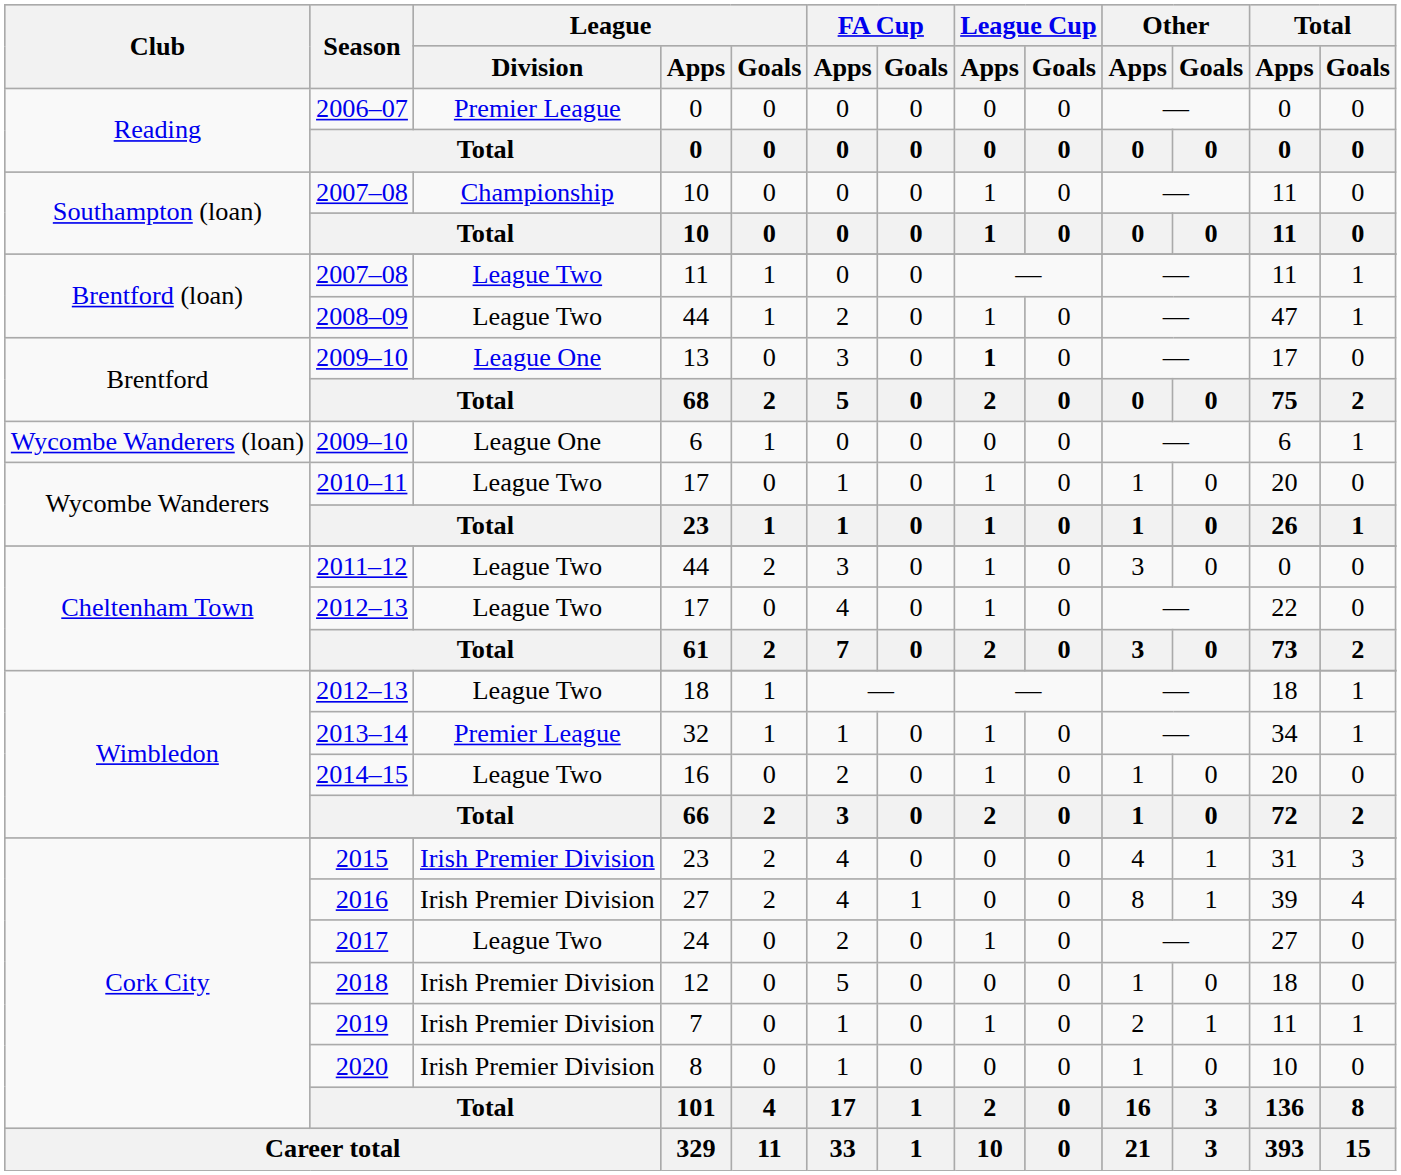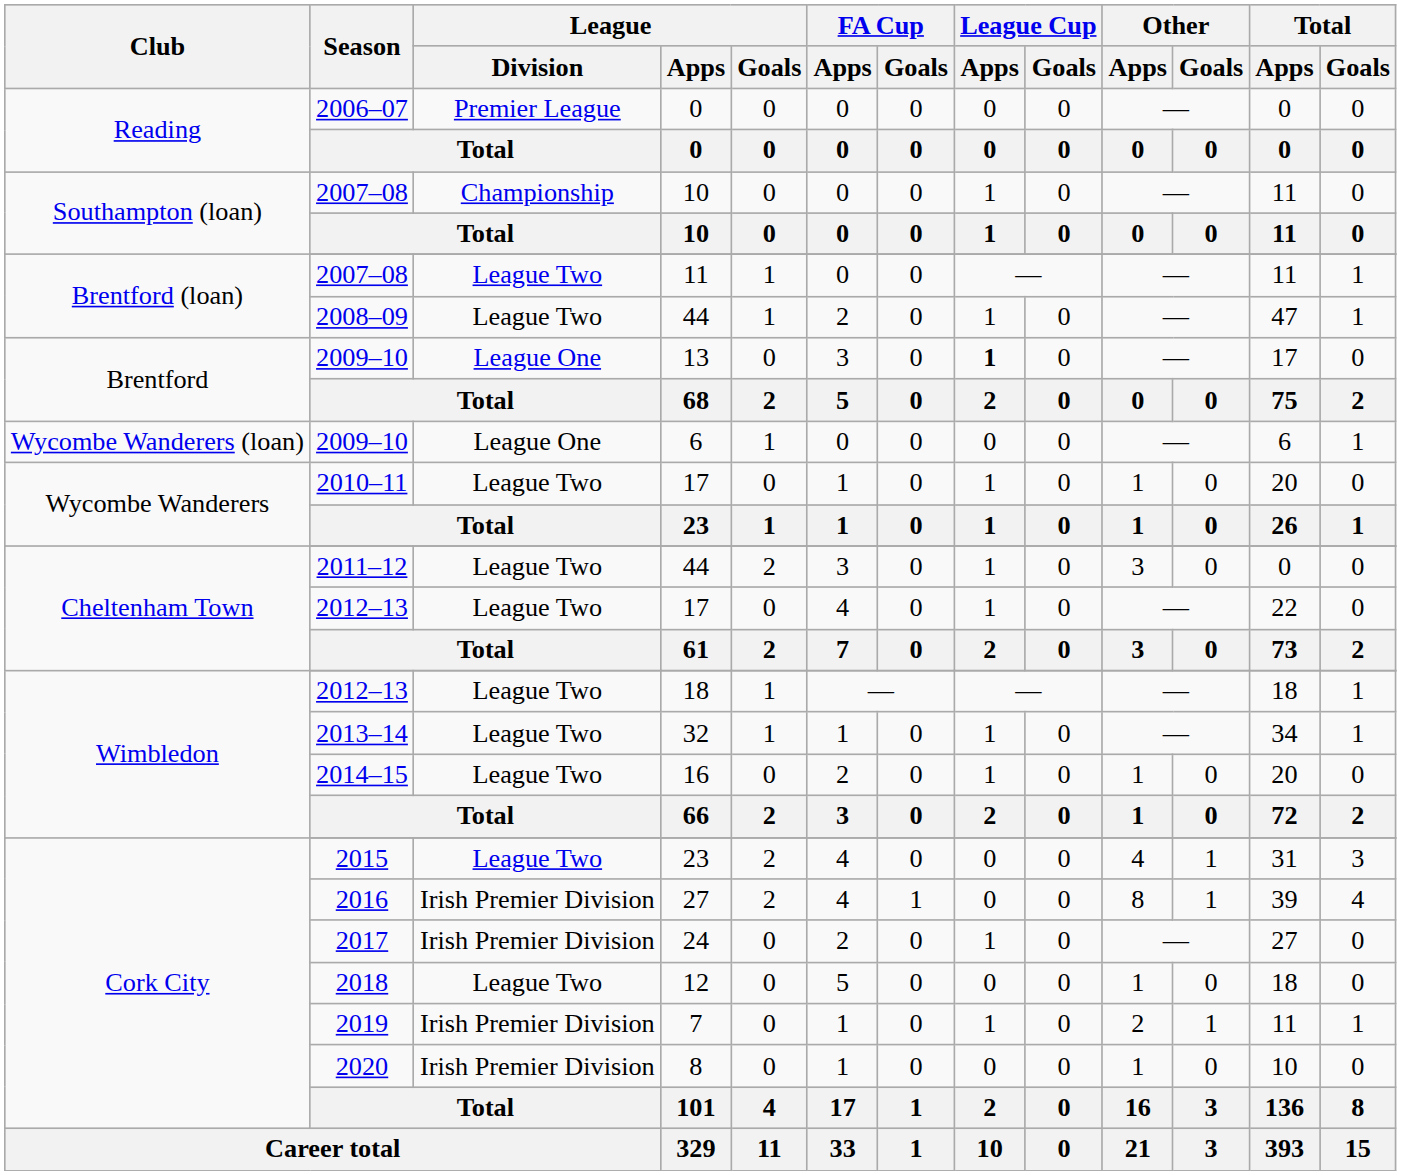 <table class=wikitable style=text-align:center>
 <tr>
 <th rowspan=2>Club</th>
 <th rowspan=2>Season</th>
 <th colspan=3>League</th>
 <th colspan=2><a href='#'>FA Cup</a></th>
 <th colspan=2><a href='#'>League Cup</a></th>
 <th colspan=2>Other</th>
 <th colspan=2>Total</th>
 </tr>
 <tr>
 <th>Division</th>
 <th>Apps</th>
 <th>Goals</th>
 <th>Apps</th>
 <th>Goals</th>
 <th>Apps</th>
 <th>Goals</th>
 <th>Apps</th>
 <th>Goals</th>
 <th>Apps</th>
 <th>Goals</th>
 </tr>
 <tr>
 <td rowspan=2><a href='#'>Reading</a></td>
 <td><a href='#'>2006–07</a></td>
 <td><a href='#'>Premier League</a></td>
 <td>0</td>
 <td>0</td>
 <td>0</td>
 <td>0</td>
 <td>0</td>
 <td>0</td>
 <td colspan=2>—</td>
 <td>0</td>
 <td>0</td>
 </tr>
 <tr>
 <th colspan=2>Total</th>
 <th>0</th>
 <th>0</th>
 <th>0</th>
 <th>0</th>
 <th>0</th>
 <th>0</th>
 <th>0</th>
 <th>0</th>
 <th>0</th>
 <th>0</th>
 </tr>
 <tr>
 <td rowspan=2><a href='#'>Southampton</a> (loan)</td>
 <td><a href='#'>2007–08</a></td>
 <td><a href='#'>Championship</a></td>
 <td>10</td>
 <td>0</td>
 <td>0</td>
 <td>0</td>
 <td>1</td>
 <td>0</td>
 <td colspan=2>—</td>
 <td>11</td>
 <td>0</td>
 </tr>
 <tr>
 <th colspan=2>Total</th>
 <th>10</th>
 <th>0</th>
 <th>0</th>
 <th>0</th>
 <th>1</th>
 <th>0</th>
 <th>0</th>
 <th>0</th>
 <th>11</th>
 <th>0</th>
 </tr>
 <tr>
 <td rowspan=3><a href='#'>Brentford</a> (loan)</td>
 </tr>
 <tr>
 <td><a href='#'>2007–08</a></td>
 <td><a href='#'>League Two</a></td>
 <td>11</td>
 <td>1</td>
 <td>0</td>
 <td>0</td>
 <td colspan=2>—</td>
 <td colspan=2>—</td>
 <td>11</td>
 <td>1</td>
 </tr>
 <tr>
 <td><a href='#'>2008–09</a></td>
 <td>League Two</td>
 <td>44</td>
 <td>1</td>
 <td>2</td>
 <td>0</td>
 <td>1</td>
 <td>0</td>
 <td colspan=2>—</td>
 <td>47</td>
 <td>1</td>
 </tr>
 <tr>
 <td rowspan=2>Brentford</td>
 <td><a href='#'>2009–10</a></td>
 <td><a href='#'>League One</a></td>
 <td>13</td>
 <td>0</td>
 <td>3</td>
 <td>0</td>
 <td><strong>1</strong></td>
 <td>0</td>
 <td colspan=2>—</td>
 <td>17</td>
 <td>0</td>
 </tr>
 <tr>
 <th colspan=2>Total</th>
 <th>68</th>
 <th>2</th>
 <th>5</th>
 <th>0</th>
 <th>2</th>
 <th>0</th>
 <th>0</th>
 <th>0</th>
 <th>75</th>
 <th>2</th>
 </tr>
 <tr>
 <td><a href='#'>Wycombe Wanderers</a> (loan)</td>
 <td><a href='#'>2009–10</a></td>
 <td>League One</td>
 <td>6</td>
 <td>1</td>
 <td>0</td>
 <td>0</td>
 <td>0</td>
 <td>0</td>
 <td colspan=2>—</td>
 <td>6</td>
 <td>1</td>
 </tr>
 <tr>
 <td rowspan=2>Wycombe Wanderers</td>
 <td><a href='#'>2010–11</a></td>
 <td>League Two</td>
 <td>17</td>
 <td>0</td>
 <td>1</td>
 <td>0</td>
 <td>1</td>
 <td>0</td>
 <td>1</td>
 <td>0</td>
 <td>20</td>
 <td>0</td>
 </tr>
 <tr>
 <th colspan=2>Total</th>
 <th>23</th>
 <th>1</th>
 <th>1</th>
 <th>0</th>
 <th>1</th>
 <th>0</th>
 <th>1</th>
 <th>0</th>
 <th>26</th>
 <th>1</th>
 </tr>
 <tr>
 <td rowspan=4><a href='#'>Cheltenham Town</a></td>
 </tr>
 <tr>
 <td><a href='#'>2011–12</a></td>
 <td>League Two</td>
 <td>44</td>
 <td>2</td>
 <td>3</td>
 <td>0</td>
 <td>1</td>
 <td>0</td>
 <td>3</td>
 <td>0</td>
 <td>0</td>
 <td>0</td>
 </tr>
 <tr>
 <td><a href='#'>2012–13</a></td>
 <td>League Two</td>
 <td>17</td>
 <td>0</td>
 <td>4</td>
 <td>0</td>
 <td>1</td>
 <td>0</td>
 <td colspan=2>—</td>
 <td>22</td>
 <td>0</td>
 </tr>
 <tr>
 <th colspan=2>Total</th>
 <th>61</th>
 <th>2</th>
 <th>7</th>
 <th>0</th>
 <th>2</th>
 <th>0</th>
 <th>3</th>
 <th>0</th>
 <th>73</th>
 <th>2</th>
 </tr>
 <tr>
 <td rowspan=5><a href='#'>Wimbledon</a></td>
 </tr>
 <tr>
 <td><a href='#'>2012–13</a></td>
 <td>League Two</td>
 <td>18</td>
 <td>1</td>
 <td colspan=2>—</td>
 <td colspan=2>—</td>
 <td colspan=2>—</td>
 <td>18</td>
 <td>1</td>
 </tr>
 <tr>
 <td><a href='#'>2013–14</a></td>
-<td><a href='#'>Premier League</a></td>
+<td>League Two</td>
 <td>32</td>
 <td>1</td>
 <td>1</td>
 <td>0</td>
 <td>1</td>
 <td>0</td>
 <td colspan=2>—</td>
 <td>34</td>
 <td>1</td>
 </tr>
 <tr>
 <td><a href='#'>2014–15</a></td>
 <td>League Two</td>
 <td>16</td>
 <td>0</td>
 <td>2</td>
 <td>0</td>
 <td>1</td>
 <td>0</td>
 <td>1</td>
 <td>0</td>
 <td>20</td>
 <td>0</td>
 </tr>
 <tr>
 <th colspan=2>Total</th>
 <th>66</th>
 <th>2</th>
 <th>3</th>
 <th>0</th>
 <th>2</th>
 <th>0</th>
 <th>1</th>
 <th>0</th>
 <th>72</th>
 <th>2</th>
 </tr>
 <tr>
 <td rowspan=8><a href='#'>Cork City</a></td>
 </tr>
 <tr>
 <td><a href='#'>2015</a></td>
-<td><a href='#'>Irish Premier Division</a></td>
+<td><a href='#'>League Two</a></td>
 <td>23</td>
 <td>2</td>
 <td>4</td>
 <td>0</td>
 <td>0</td>
 <td>0</td>
 <td>4</td>
 <td>1</td>
 <td>31</td>
 <td>3</td>
 </tr>
 <tr>
 <td><a href='#'>2016</a></td>
 <td>Irish Premier Division</td>
 <td>27</td>
 <td>2</td>
 <td>4</td>
 <td>1</td>
 <td>0</td>
 <td>0</td>
 <td>8</td>
 <td>1</td>
 <td>39</td>
 <td>4</td>
 </tr>
 <tr>
 <td><a href='#'>2017</a></td>
-<td>League Two</td>
+<td>Irish Premier Division</td>
 <td>24</td>
 <td>0</td>
 <td>2</td>
 <td>0</td>
 <td>1</td>
 <td>0</td>
 <td colspan=2>—</td>
 <td>27</td>
 <td>0</td>
 </tr>
 <tr>
 <td><a href='#'>2018</a></td>
-<td>Irish Premier Division</td>
+<td>League Two</td>
 <td>12</td>
 <td>0</td>
 <td>5</td>
 <td>0</td>
 <td>0</td>
 <td>0</td>
 <td>1</td>
 <td>0</td>
 <td>18</td>
 <td>0</td>
 </tr>
 <tr>
 <td><a href='#'>2019</a></td>
 <td>Irish Premier Division</td>
 <td>7</td>
 <td>0</td>
 <td>1</td>
 <td>0</td>
 <td>1</td>
 <td>0</td>
 <td>2</td>
 <td>1</td>
 <td>11</td>
 <td>1</td>
 </tr>
 <tr>
 <td><a href='#'>2020</a></td>
 <td>Irish Premier Division</td>
 <td>8</td>
 <td>0</td>
 <td>1</td>
 <td>0</td>
 <td>0</td>
 <td>0</td>
 <td>1</td>
 <td>0</td>
 <td>10</td>
 <td>0</td>
 </tr>
 <tr>
 <th colspan=2>Total</th>
 <th>101</th>
 <th>4</th>
 <th>17</th>
 <th>1</th>
 <th>2</th>
 <th>0</th>
 <th>16</th>
 <th>3</th>
 <th>136</th>
 <th>8</th>
 </tr>
 <tr>
 <th colspan=3>Career total</th>
 <th>329</th>
 <th>11</th>
 <th>33</th>
 <th>1</th>
 <th>10</th>
 <th>0</th>
 <th>21</th>
 <th>3</th>
 <th>393</th>
 <th>15</th>
 </tr>
 </table>
